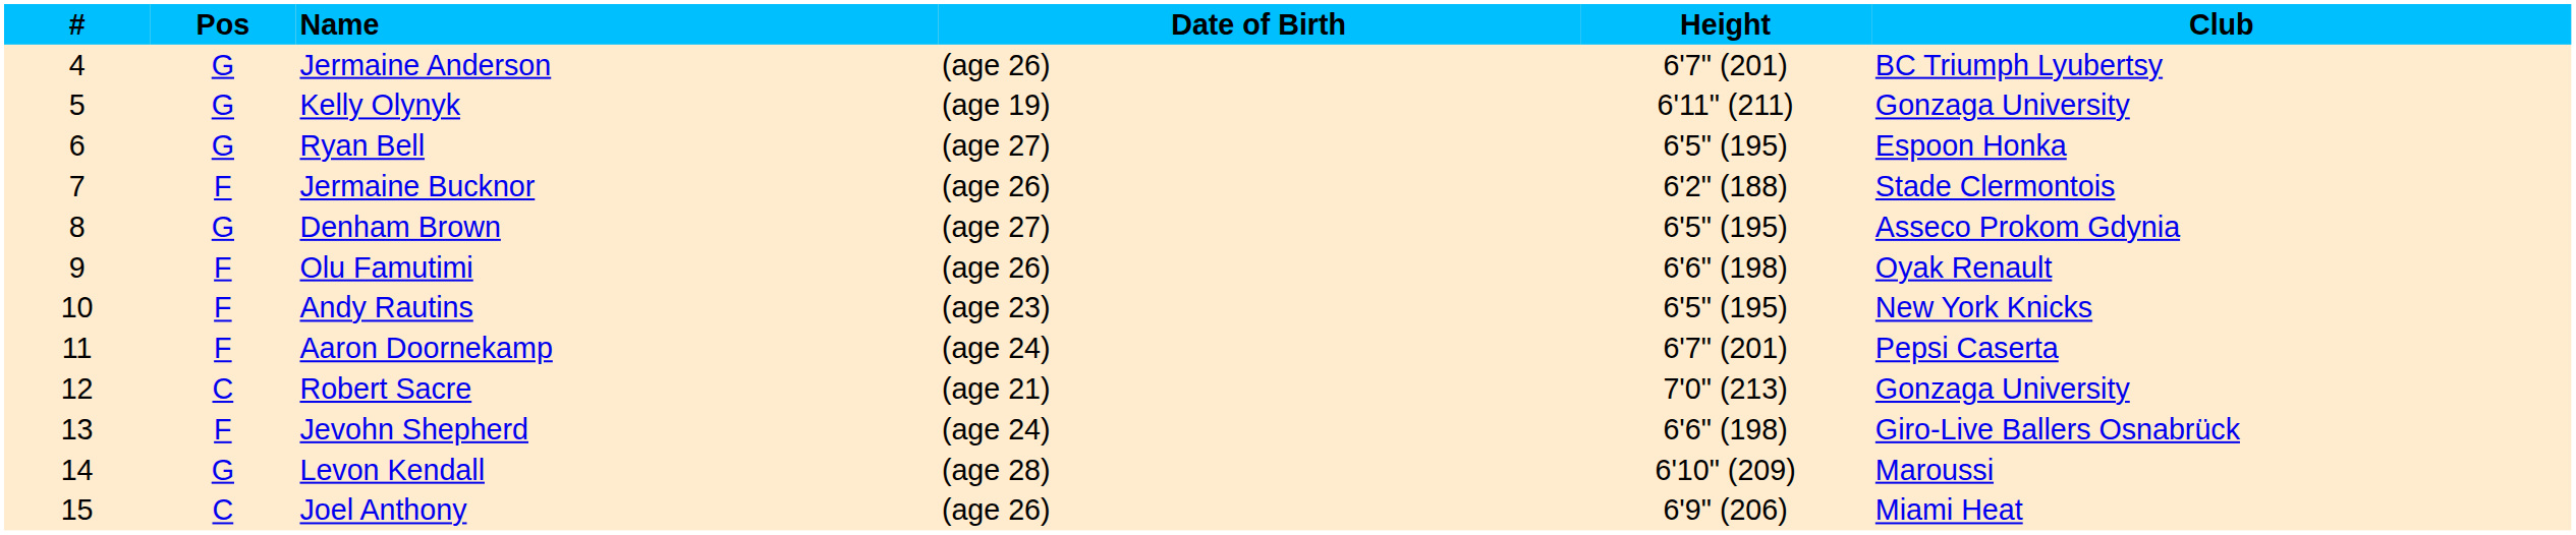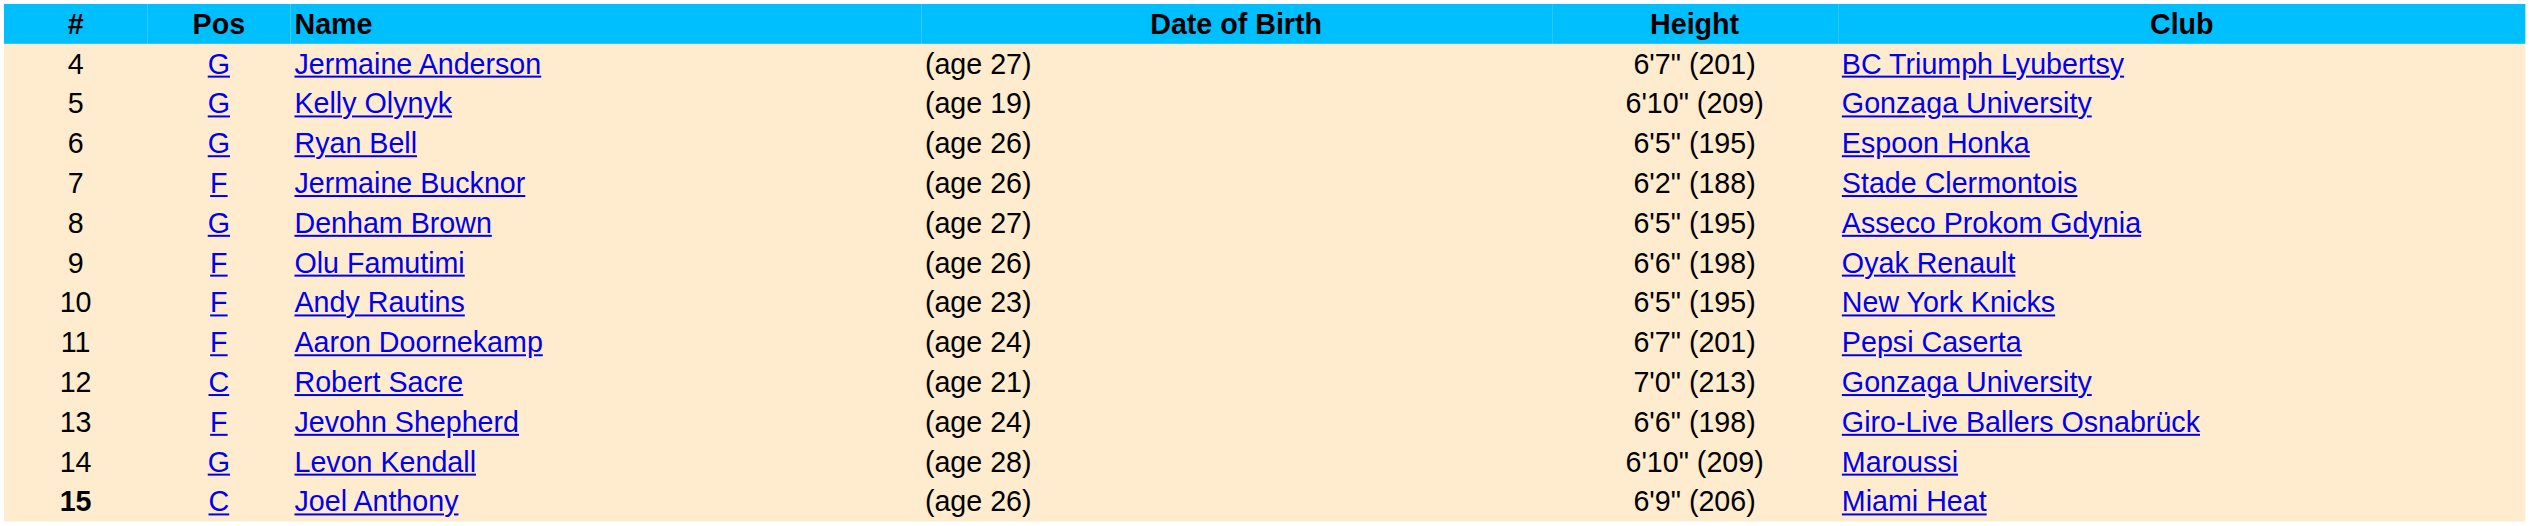 <table border=0 cellpadding=2 cellspacing=0  |- bgcolor=#FFECCE style="text-align:center; font-size:90%;" width=80%>
 <tr bgcolor=#00BFFF>
 <th width=5%>#</th>
 <th width=5%>Pos</th>
 <th width=22% align=left>Name</th>
 <th width=22%>Date of Birth</th>
 <th width=10%>Height</th>
 <th width=24%>Club</th>
 </tr>
 <tr>
 <td>4</td>
 <td><a href='#'>G</a></td>
 <td align=left><a href='#'>Jermaine Anderson</a></td>
-<td align=left> (age 26)</td>
+<td align=left> (age 27)</td>
 <td>6'7" (201)</td>
 <td align=left> <a href='#'>BC Triumph Lyubertsy</a></td>
 </tr>
 <tr>
 <td>5</td>
 <td><a href='#'>G</a></td>
 <td align=left><a href='#'>Kelly Olynyk</a></td>
 <td align=left> (age 19)</td>
-<td>6'11" (211)</td>
+<td>6'10" (209)</td>
 <td align=left> <a href='#'>Gonzaga University</a></td>
 </tr>
 <tr>
 <td>6</td>
 <td><a href='#'>G</a></td>
 <td align=left><a href='#'>Ryan Bell</a></td>
-<td align=left> (age 27)</td>
+<td align=left> (age 26)</td>
 <td>6'5" (195)</td>
 <td align=left> <a href='#'>Espoon Honka</a></td>
 </tr>
 <tr>
 <td>7</td>
 <td><a href='#'>F</a></td>
 <td align=left><a href='#'>Jermaine Bucknor</a></td>
 <td align=left> (age 26)</td>
 <td>6'2" (188)</td>
 <td align=left> <a href='#'>Stade Clermontois</a></td>
 </tr>
 <tr>
 <td>8</td>
 <td><a href='#'>G</a></td>
 <td align=left><a href='#'>Denham Brown</a></td>
 <td align=left> (age 27)</td>
 <td>6'5" (195)</td>
 <td align=left> <a href='#'>Asseco Prokom Gdynia</a></td>
 </tr>
 <tr>
 <td>9</td>
 <td><a href='#'>F</a></td>
 <td align=left><a href='#'>Olu Famutimi</a></td>
 <td align=left> (age 26)</td>
 <td>6'6" (198)</td>
 <td align=left> <a href='#'>Oyak Renault</a></td>
 </tr>
 <tr>
 <td>10</td>
 <td><a href='#'>F</a></td>
 <td align=left><a href='#'>Andy Rautins</a></td>
 <td align=left> (age 23)</td>
 <td>6'5" (195)</td>
 <td align=left> <a href='#'>New York Knicks</a></td>
 </tr>
 <tr>
 <td>11</td>
 <td><a href='#'>F</a></td>
 <td align=left><a href='#'>Aaron Doornekamp</a></td>
 <td align=left> (age 24)</td>
 <td>6'7" (201)</td>
 <td align=left> <a href='#'>Pepsi Caserta</a></td>
 </tr>
 <tr>
 <td>12</td>
 <td><a href='#'>C</a></td>
 <td align=left><a href='#'>Robert Sacre</a></td>
 <td align=left> (age 21)</td>
 <td>7'0" (213)</td>
 <td align=left> <a href='#'>Gonzaga University</a></td>
 </tr>
 <tr>
 <td>13</td>
 <td><a href='#'>F</a></td>
 <td align=left><a href='#'>Jevohn Shepherd</a></td>
 <td align=left> (age 24)</td>
 <td>6'6" (198)</td>
 <td align=left> <a href='#'>Giro-Live Ballers Osnabrück</a></td>
 </tr>
 <tr>
 <td>14</td>
 <td><a href='#'>G</a></td>
 <td align=left><a href='#'>Levon Kendall</a></td>
 <td align=left> (age 28)</td>
 <td>6'10" (209)</td>
 <td align=left> <a href='#'>Maroussi</a></td>
 </tr>
 <tr>
-<td>15</td>
+<td><strong>15</strong></td>
 <td><a href='#'>C</a></td>
 <td align=left><a href='#'>Joel Anthony</a></td>
 <td align=left> (age 26)</td>
 <td>6'9" (206)</td>
 <td align=left> <a href='#'>Miami Heat</a></td>
 </tr>
 </table>
